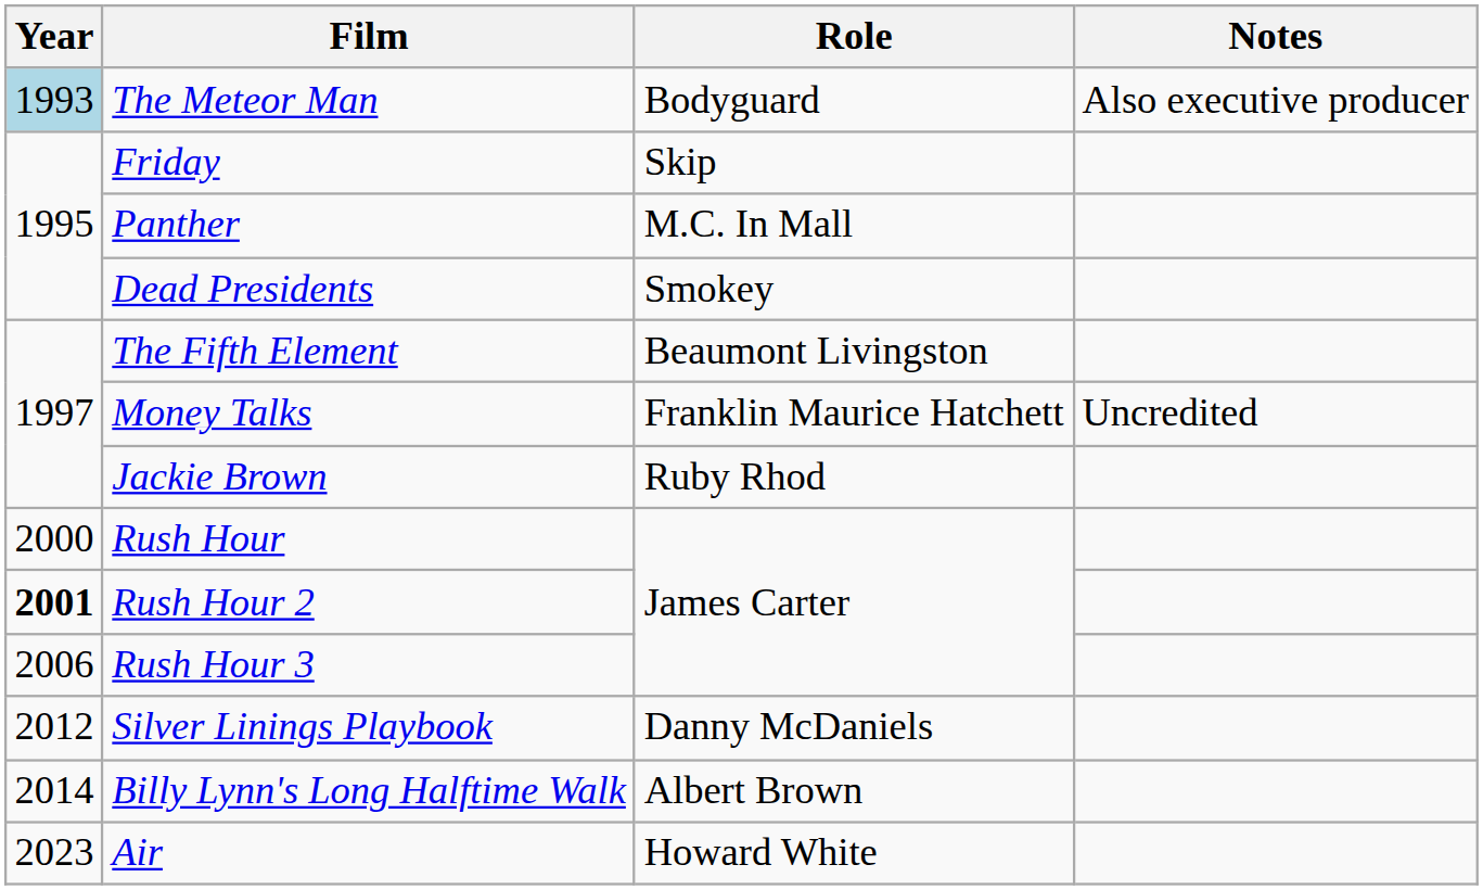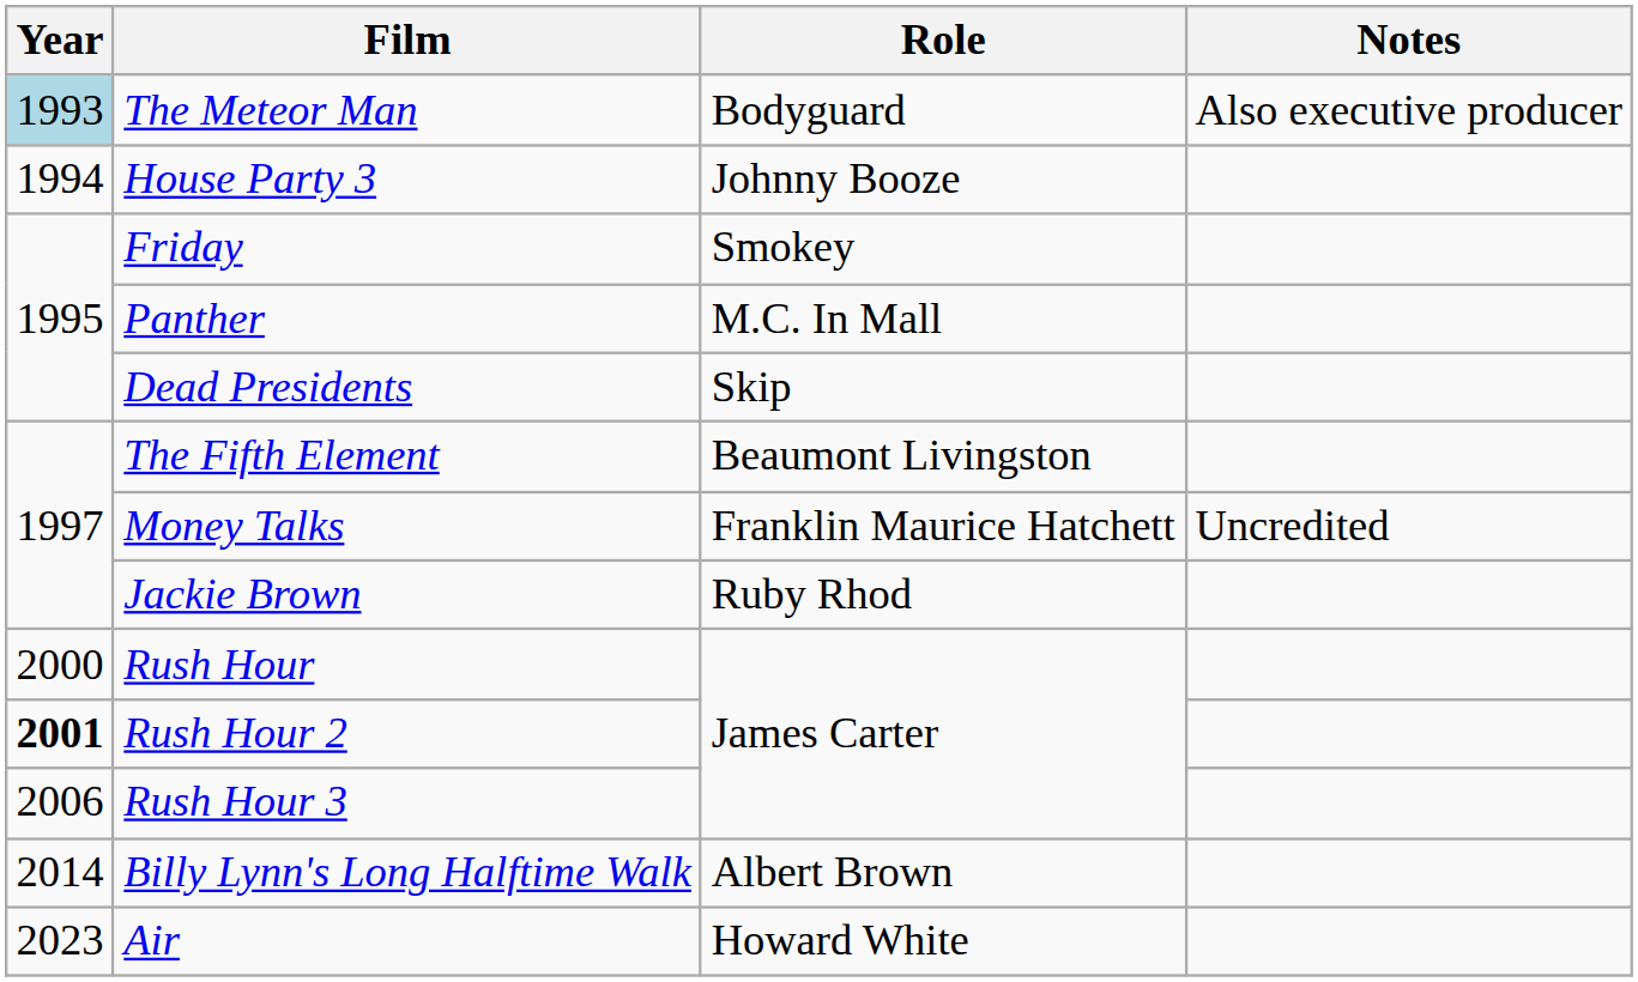 <table class="wikitable sortable">
 <tr>
 <th>Year</th>
 <th>Film</th>
 <th>Role</th>
 <th>Notes</th>
 </tr>
 <tr>
 <td style="background: lightblue;">1993</td>
 <td><em><a href='#'>The Meteor Man</a></em></td>
 <td>Bodyguard</td>
 <td>Also executive producer</td>
 </tr>
 <tr>
+<td>1994</td>
+<td><em><a href='#'>House Party 3</a></em></td>
+<td>Johnny Booze</td>
+<td></td>
+</tr>
+<tr>
 <td rowspan="3">1995</td>
 <td><em><a href='#'>Friday</a></em></td>
-<td>Skip</td>
+<td>Smokey</td>
 <td></td>
 </tr>
 <tr>
 <td><em><a href='#'>Panther</a></em></td>
 <td>M.C. In Mall</td>
 <td></td>
 </tr>
 <tr>
 <td><em><a href='#'>Dead Presidents</a></em></td>
-<td>Smokey</td>
+<td>Skip</td>
 <td></td>
 </tr>
 <tr>
 <td rowspan="3">1997</td>
 <td><em><a href='#'>The Fifth Element</a></em></td>
 <td>Beaumont Livingston</td>
 <td></td>
 </tr>
 <tr>
 <td><em><a href='#'>Money Talks</a></em></td>
 <td>Franklin Maurice Hatchett</td>
 <td>Uncredited</td>
 </tr>
 <tr>
 <td><em><a href='#'>Jackie Brown</a></em></td>
 <td>Ruby Rhod</td>
 <td></td>
 </tr>
 <tr>
 <td>2000</td>
 <td><em><a href='#'>Rush Hour</a></em></td>
 <td rowspan="3">James Carter</td>
 <td></td>
 </tr>
 <tr>
 <td><strong>2001</strong></td>
 <td><em><a href='#'>Rush Hour 2</a></em></td>
 <td></td>
 </tr>
 <tr>
 <td>2006</td>
 <td><em><a href='#'>Rush Hour 3</a></em></td>
 <td></td>
 </tr>
 <tr>
-<td>2012</td>
-<td><em><a href='#'>Silver Linings Playbook</a></em></td>
-<td>Danny McDaniels</td>
-<td></td>
-</tr>
-<tr>
 <td>2014</td>
 <td><em><a href='#'>Billy Lynn's Long Halftime Walk</a></em></td>
 <td>Albert Brown</td>
 <td></td>
 </tr>
 <tr>
 <td>2023</td>
 <td><em><a href='#'>Air</a></em></td>
 <td>Howard White</td>
 <td></td>
 </tr>
 </table>
